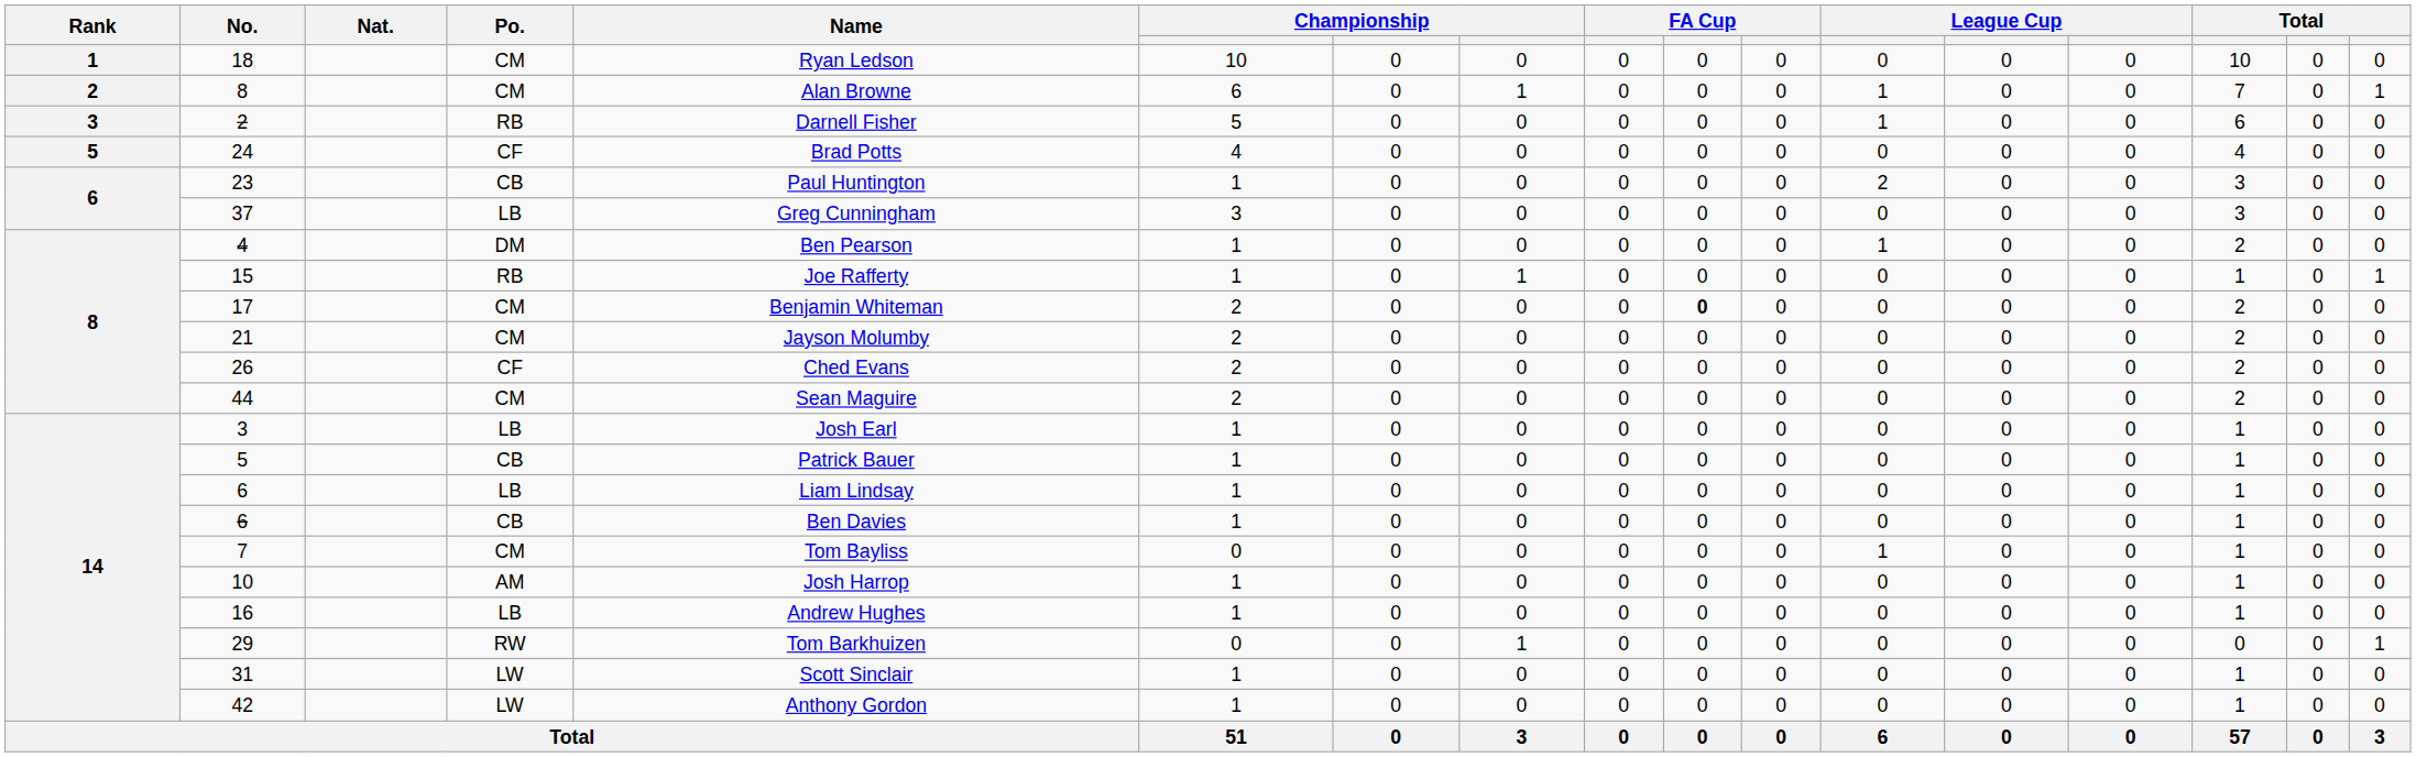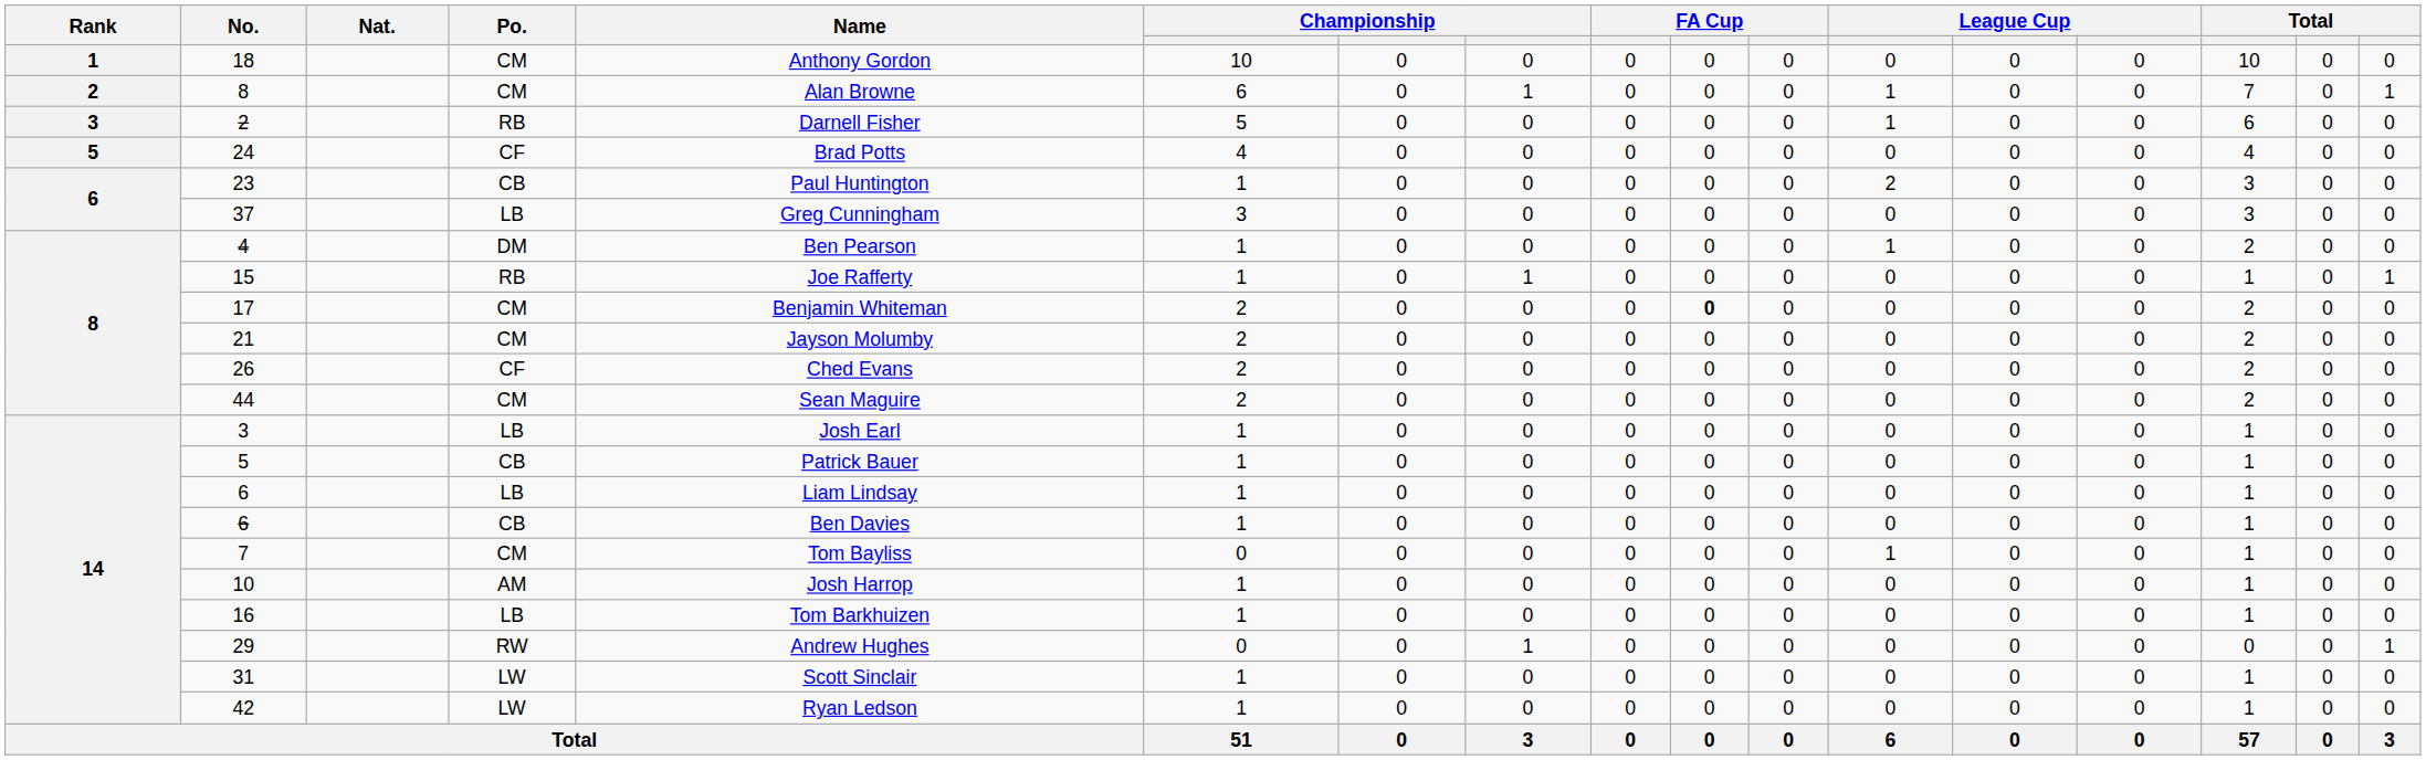 <table class="wikitable" style="text-align:center; font-size:95%; width:95%;">
 <tr>
 <th rowspan=2>Rank</th>
 <th rowspan=2>No.</th>
 <th rowspan=2>Nat.</th>
 <th rowspan=2>Po.</th>
 <th rowspan=2>Name</th>
 <th colspan=3><a href='#'>Championship</a></th>
 <th colspan=3><a href='#'>FA Cup</a></th>
 <th colspan=3><a href='#'>League Cup</a></th>
 <th colspan=3>Total</th>
 </tr>
 <tr>
 <th></th>
 <th></th>
 <th></th>
 <th></th>
 <th></th>
 <th></th>
 <th></th>
 <th></th>
 <th></th>
 <th></th>
 <th></th>
 <th></th>
 </tr>
 <tr>
 <th rowspan=1>1</th>
 <td>18</td>
 <td></td>
 <td>CM</td>
-<td><a href='#'>Ryan Ledson</a></td>
+<td><a href='#'>Anthony Gordon</a></td>
 <td>10</td>
 <td>0</td>
 <td>0</td>
 <td>0</td>
 <td>0</td>
 <td>0</td>
 <td>0</td>
 <td>0</td>
 <td>0</td>
 <td>10</td>
 <td>0</td>
 <td>0</td>
 </tr>
 <tr>
 <th rowspan=1>2</th>
 <td>8</td>
 <td></td>
 <td>CM</td>
 <td><a href='#'>Alan Browne</a></td>
 <td>6</td>
 <td>0</td>
 <td>1</td>
 <td>0</td>
 <td>0</td>
 <td>0</td>
 <td>1</td>
 <td>0</td>
 <td>0</td>
 <td>7</td>
 <td>0</td>
 <td>1</td>
 </tr>
 <tr>
 <th rowspan=1>3</th>
 <td><s>2</s></td>
 <td></td>
 <td>RB</td>
 <td><a href='#'>Darnell Fisher</a></td>
 <td>5</td>
 <td>0</td>
 <td>0</td>
 <td>0</td>
 <td>0</td>
 <td>0</td>
 <td>1</td>
 <td>0</td>
 <td>0</td>
 <td>6</td>
 <td>0</td>
 <td>0</td>
 </tr>
 <tr>
 <th rowspan=1>5</th>
 <td>24</td>
 <td></td>
 <td>CF</td>
 <td><a href='#'>Brad Potts</a></td>
 <td>4</td>
 <td>0</td>
 <td>0</td>
 <td>0</td>
 <td>0</td>
 <td>0</td>
 <td>0</td>
 <td>0</td>
 <td>0</td>
 <td>4</td>
 <td>0</td>
 <td>0</td>
 </tr>
 <tr>
 <th rowspan=2>6</th>
 <td>23</td>
 <td></td>
 <td>CB</td>
 <td><a href='#'>Paul Huntington</a></td>
 <td>1</td>
 <td>0</td>
 <td>0</td>
 <td>0</td>
 <td>0</td>
 <td>0</td>
 <td>2</td>
 <td>0</td>
 <td>0</td>
 <td>3</td>
 <td>0</td>
 <td>0</td>
 </tr>
 <tr>
 <td>37</td>
 <td></td>
 <td>LB</td>
 <td><a href='#'>Greg Cunningham</a></td>
 <td>3</td>
 <td>0</td>
 <td>0</td>
 <td>0</td>
 <td>0</td>
 <td>0</td>
 <td>0</td>
 <td>0</td>
 <td>0</td>
 <td>3</td>
 <td>0</td>
 <td>0</td>
 </tr>
 <tr>
 <th rowspan=6>8</th>
 <td><s>4 </s></td>
 <td></td>
 <td>DM</td>
 <td><a href='#'>Ben Pearson</a></td>
 <td>1</td>
 <td>0</td>
 <td>0</td>
 <td>0</td>
 <td>0</td>
 <td>0</td>
 <td>1</td>
 <td>0</td>
 <td>0</td>
 <td>2</td>
 <td>0</td>
 <td>0</td>
 </tr>
 <tr>
 <td>15</td>
 <td></td>
 <td>RB</td>
 <td><a href='#'>Joe Rafferty</a></td>
 <td>1</td>
 <td>0</td>
 <td>1</td>
 <td>0</td>
 <td>0</td>
 <td>0</td>
 <td>0</td>
 <td>0</td>
 <td>0</td>
 <td>1</td>
 <td>0</td>
 <td>1</td>
 </tr>
 <tr>
 <td>17</td>
 <td></td>
 <td>CM</td>
 <td><a href='#'>Benjamin Whiteman</a></td>
 <td>2</td>
 <td>0</td>
 <td>0</td>
 <td>0</td>
 <td><strong>0</strong></td>
 <td>0</td>
 <td>0</td>
 <td>0</td>
 <td>0</td>
 <td>2</td>
 <td>0</td>
 <td>0</td>
 </tr>
 <tr>
 <td>21</td>
 <td></td>
 <td>CM</td>
 <td><a href='#'>Jayson Molumby</a></td>
 <td>2</td>
 <td>0</td>
 <td>0</td>
 <td>0</td>
 <td>0</td>
 <td>0</td>
 <td>0</td>
 <td>0</td>
 <td>0</td>
 <td>2</td>
 <td>0</td>
 <td>0</td>
 </tr>
 <tr>
 <td>26</td>
 <td></td>
 <td>CF</td>
 <td><a href='#'>Ched Evans</a></td>
 <td>2</td>
 <td>0</td>
 <td>0</td>
 <td>0</td>
 <td>0</td>
 <td>0</td>
 <td>0</td>
 <td>0</td>
 <td>0</td>
 <td>2</td>
 <td>0</td>
 <td>0</td>
 </tr>
 <tr>
 <td>44</td>
 <td></td>
 <td>CM</td>
 <td><a href='#'>Sean Maguire</a></td>
 <td>2</td>
 <td>0</td>
 <td>0</td>
 <td>0</td>
 <td>0</td>
 <td>0</td>
 <td>0</td>
 <td>0</td>
 <td>0</td>
 <td>2</td>
 <td>0</td>
 <td>0</td>
 </tr>
 <tr>
 <th rowspan=10>14</th>
 <td>3</td>
 <td></td>
 <td>LB</td>
 <td><a href='#'>Josh Earl</a></td>
 <td>1</td>
 <td>0</td>
 <td>0</td>
 <td>0</td>
 <td>0</td>
 <td>0</td>
 <td>0</td>
 <td>0</td>
 <td>0</td>
 <td>1</td>
 <td>0</td>
 <td>0</td>
 </tr>
 <tr>
 <td>5</td>
 <td></td>
 <td>CB</td>
 <td><a href='#'>Patrick Bauer</a></td>
 <td>1</td>
 <td>0</td>
 <td>0</td>
 <td>0</td>
 <td>0</td>
 <td>0</td>
 <td>0</td>
 <td>0</td>
 <td>0</td>
 <td>1</td>
 <td>0</td>
 <td>0</td>
 </tr>
 <tr>
 <td>6</td>
 <td></td>
 <td>LB</td>
 <td><a href='#'>Liam Lindsay</a></td>
 <td>1</td>
 <td>0</td>
 <td>0</td>
 <td>0</td>
 <td>0</td>
 <td>0</td>
 <td>0</td>
 <td>0</td>
 <td>0</td>
 <td>1</td>
 <td>0</td>
 <td>0</td>
 </tr>
 <tr>
 <td><s>6 </s></td>
 <td></td>
 <td>CB</td>
 <td><a href='#'>Ben Davies</a></td>
 <td>1</td>
 <td>0</td>
 <td>0</td>
 <td>0</td>
 <td>0</td>
 <td>0</td>
 <td>0</td>
 <td>0</td>
 <td>0</td>
 <td>1</td>
 <td>0</td>
 <td>0</td>
 </tr>
 <tr>
 <td>7</td>
 <td></td>
 <td>CM</td>
 <td><a href='#'>Tom Bayliss</a></td>
 <td>0</td>
 <td>0</td>
 <td>0</td>
 <td>0</td>
 <td>0</td>
 <td>0</td>
 <td>1</td>
 <td>0</td>
 <td>0</td>
 <td>1</td>
 <td>0</td>
 <td>0</td>
 </tr>
 <tr>
 <td>10</td>
 <td></td>
 <td>AM</td>
 <td><a href='#'>Josh Harrop</a></td>
 <td>1</td>
 <td>0</td>
 <td>0</td>
 <td>0</td>
 <td>0</td>
 <td>0</td>
 <td>0</td>
 <td>0</td>
 <td>0</td>
 <td>1</td>
 <td>0</td>
 <td>0</td>
 </tr>
 <tr>
 <td>16</td>
 <td></td>
 <td>LB</td>
-<td><a href='#'>Andrew Hughes</a></td>
+<td><a href='#'>Tom Barkhuizen</a></td>
 <td>1</td>
 <td>0</td>
 <td>0</td>
 <td>0</td>
 <td>0</td>
 <td>0</td>
 <td>0</td>
 <td>0</td>
 <td>0</td>
 <td>1</td>
 <td>0</td>
 <td>0</td>
 </tr>
 <tr>
 <td>29</td>
 <td></td>
 <td>RW</td>
-<td><a href='#'>Tom Barkhuizen</a></td>
+<td><a href='#'>Andrew Hughes</a></td>
 <td>0</td>
 <td>0</td>
 <td>1</td>
 <td>0</td>
 <td>0</td>
 <td>0</td>
 <td>0</td>
 <td>0</td>
 <td>0</td>
 <td>0</td>
 <td>0</td>
 <td>1</td>
 </tr>
 <tr>
 <td>31</td>
 <td></td>
 <td>LW</td>
 <td><a href='#'>Scott Sinclair</a></td>
 <td>1</td>
 <td>0</td>
 <td>0</td>
 <td>0</td>
 <td>0</td>
 <td>0</td>
 <td>0</td>
 <td>0</td>
 <td>0</td>
 <td>1</td>
 <td>0</td>
 <td>0</td>
 </tr>
 <tr>
 <td>42</td>
 <td></td>
 <td>LW</td>
-<td><a href='#'>Anthony Gordon</a></td>
+<td><a href='#'>Ryan Ledson</a></td>
 <td>1</td>
 <td>0</td>
 <td>0</td>
 <td>0</td>
 <td>0</td>
 <td>0</td>
 <td>0</td>
 <td>0</td>
 <td>0</td>
 <td>1</td>
 <td>0</td>
 <td>0</td>
 </tr>
 <tr>
 <th colspan=5>Total</th>
 <th>51</th>
 <th>0</th>
 <th>3</th>
 <th>0</th>
 <th>0</th>
 <th>0</th>
 <th>6</th>
 <th>0</th>
 <th>0</th>
 <th>57</th>
 <th>0</th>
 <th>3</th>
 </tr>
 </table>
